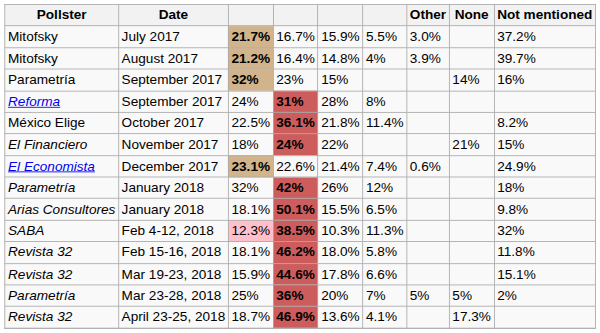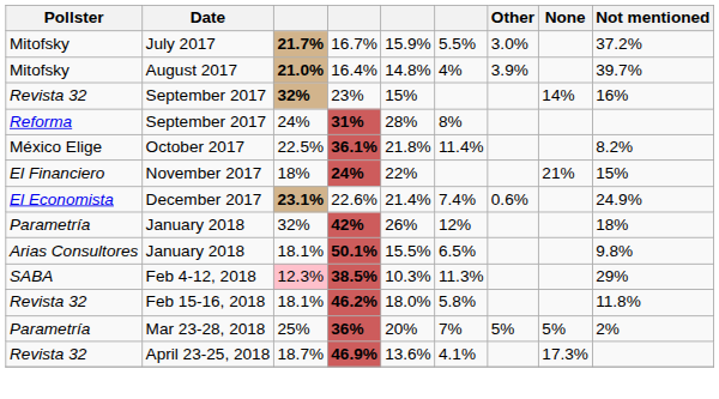 <table class="wikitable sortable" style="margin:1em auto;">
 <tr>
 <th>Pollster</th>
 <th>Date</th>
 <th></th>
 <th></th>
 <th></th>
 <th></th>
 <th>Other</th>
 <th>None</th>
 <th>Not mentioned</th>
 </tr>
 <tr>
 <td>Mitofsky</td>
 <td>July 2017</td>
 <td bgcolor=D2B48C><strong>21.7%</strong></td>
 <td>16.7%</td>
 <td>15.9%</td>
 <td>5.5%</td>
 <td>3.0%</td>
 <td></td>
 <td>37.2%</td>
 </tr>
 <tr>
 <td>Mitofsky</td>
 <td>August 2017</td>
-<td bgcolor=D2B48C><strong>21.2%</strong></td>
+<td bgcolor=D2B48C><strong>21.0%</strong></td>
 <td>16.4%</td>
 <td>14.8%</td>
 <td>4%</td>
 <td>3.9%</td>
 <td></td>
 <td>39.7%</td>
 </tr>
 <tr>
-<td>Parametría</td>
+<td><em>Revista 32</em></td>
 <td>September 2017</td>
 <td bgcolor=D2B48C><strong>32%</strong></td>
 <td>23%</td>
 <td>15%</td>
 <td></td>
 <td></td>
 <td>14%</td>
 <td>16%</td>
 </tr>
 <tr>
 <td><em><a href='#'>Reforma</a></em></td>
 <td>September 2017</td>
 <td>24%</td>
 <td bgcolor=#CD5C5C><strong>31%</strong></td>
 <td>28%</td>
 <td>8%</td>
 <td></td>
 <td></td>
 <td></td>
 </tr>
 <tr>
 <td>México Elige</td>
 <td>October 2017</td>
 <td>22.5%</td>
 <td bgcolor=#CD5C5C><strong>36.1%</strong></td>
 <td>21.8%</td>
 <td>11.4%</td>
 <td></td>
 <td></td>
 <td>8.2%</td>
 </tr>
 <tr>
 <td><em>El Financiero</em></td>
 <td>November 2017</td>
 <td>18%</td>
 <td bgcolor=#CD5C5C><strong>24%</strong></td>
 <td>22%</td>
 <td></td>
 <td></td>
 <td>21%</td>
 <td>15%</td>
 </tr>
 <tr>
 <td><em><a href='#'>El Economista</a></em></td>
 <td>December 2017</td>
 <td bgcolor=D2B48C><strong>23.1%</strong></td>
 <td>22.6%</td>
 <td>21.4%</td>
 <td>7.4%</td>
 <td>0.6%</td>
 <td></td>
 <td>24.9%</td>
 </tr>
 <tr>
 <td><em>Parametría</em></td>
 <td>January 2018</td>
 <td>32%</td>
 <td bgcolor=#CD5C5C><strong>42%</strong></td>
 <td>26%</td>
 <td>12%</td>
 <td></td>
 <td></td>
 <td>18%</td>
 </tr>
 <tr>
 <td><em>Arias Consultores</em></td>
 <td>January 2018</td>
 <td>18.1%</td>
 <td bgcolor=#CD5C5C><strong>50.1%</strong></td>
 <td>15.5%</td>
 <td>6.5%</td>
 <td></td>
 <td></td>
 <td>9.8%</td>
 </tr>
 <tr>
 <td><em>SABA</em></td>
 <td>Feb 4-12, 2018</td>
 <td style="background: pink;">12.3%</td>
 <td bgcolor=#CD5C5C><strong>38.5%</strong></td>
 <td>10.3%</td>
 <td>11.3%</td>
 <td></td>
 <td></td>
-<td>32%</td>
+<td>29%</td>
 </tr>
 <tr>
 <td><em>Revista 32</em></td>
 <td>Feb 15-16, 2018</td>
 <td>18.1%</td>
 <td bgcolor=#CD5C5C><strong>46.2%</strong></td>
 <td>18.0%</td>
 <td>5.8%</td>
 <td></td>
 <td></td>
 <td>11.8%</td>
-</tr>
-<tr>
-<td><em>Revista 32</em></td>
-<td>Mar 19-23, 2018</td>
-<td>15.9%</td>
-<td bgcolor=#CD5C5C><strong>44.6%</strong></td>
-<td>17.8%</td>
-<td>6.6%</td>
-<td></td>
-<td></td>
-<td>15.1%</td>
 </tr>
 <tr>
 <td><em>Parametría</em></td>
 <td>Mar 23-28, 2018</td>
 <td>25%</td>
 <td bgcolor=#CD5C5C><strong>36%</strong></td>
 <td>20%</td>
 <td>7%</td>
 <td>5%</td>
 <td>5%</td>
 <td>2%</td>
 </tr>
 <tr>
 <td><em>Revista 32</em></td>
 <td>April 23-25, 2018</td>
 <td>18.7%</td>
 <td bgcolor=#CD5C5C><strong>46.9%</strong></td>
 <td>13.6%</td>
 <td>4.1%</td>
 <td></td>
 <td>17.3%</td>
 <td></td>
 </tr>
 <tr>
 </tr>
 </table>
